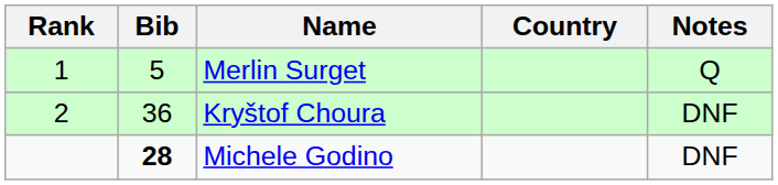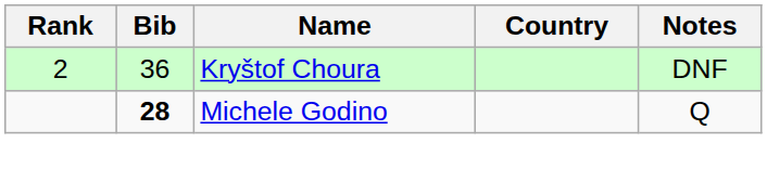 <table class="wikitable" style="text-align:center; width:450px">
 <tr>
 <th>Rank</th>
 <th>Bib</th>
 <th>Name</th>
 <th>Country</th>
 <th>Notes</th>
-</tr>
-<tr bgcolor=ccffcc>
-<td>1</td>
-<td>5</td>
-<td align=left><a href='#'>Merlin Surget</a></td>
-<td align=left></td>
-<td>Q</td>
 </tr>
 <tr bgcolor=ccffcc>
 <td>2</td>
 <td>36</td>
 <td align=left><a href='#'>Kryštof Choura</a></td>
 <td align=left></td>
 <td>DNF</td>
 </tr>
 <tr>
 <td></td>
 <td><strong>28</strong></td>
 <td align=left><a href='#'>Michele Godino</a></td>
 <td align=left></td>
-<td>DNF</td>
+<td>Q</td>
 </tr>
 </table>
